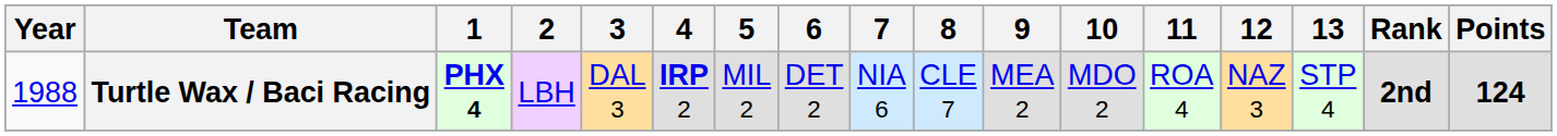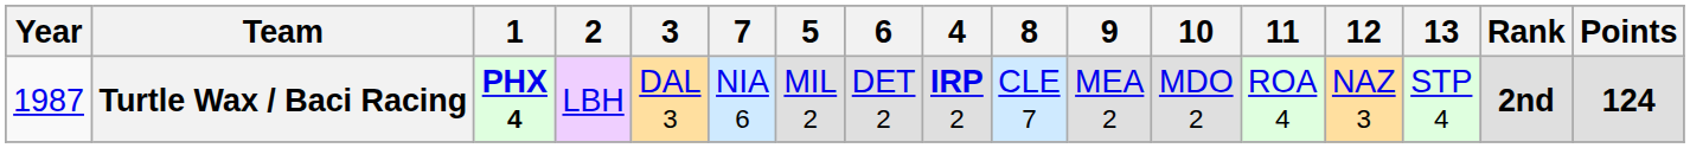 <table class="wikitable" style="text-align:center; font-size:95%">
 <tr>
 <th>Year</th>
 <th>Team</th>
 <th>1</th>
 <th>2</th>
 <th>3</th>
-<th>4</th>
+<th>7</th>
 <th>5</th>
 <th>6</th>
-<th>7</th>
+<th>4</th>
 <th>8</th>
 <th>9</th>
 <th>10</th>
 <th>11</th>
 <th>12</th>
 <th>13</th>
 <th>Rank</th>
 <th>Points</th>
 </tr>
 <tr>
-<td><a href='#'>1988</a></td>
+<td><a href='#'>1987</a></td>
 <th>Turtle Wax / Baci Racing</th>
 <td style="background:#DFFFDF;"><strong><a href='#'>PHX</a><br><small>4</small></strong></td>
 <td style="background:#EFCFFF;"><a href='#'>LBH</a><br></td>
 <td style="background:#FFDF9F;"><a href='#'>DAL</a><br><small>3</small></td>
-<td style="background:#DFDFDF;"><strong><a href='#'>IRP</a></strong><br><small>2</small></td>
+<td style="background:#CFEAFF;"><a href='#'>NIA</a><br><small>6</small></td>
 <td style="background:#DFDFDF;"><a href='#'>MIL</a><br><small>2</small></td>
 <td style="background:#DFDFDF;"><a href='#'>DET</a><br><small>2</small></td>
-<td style="background:#CFEAFF;"><a href='#'>NIA</a><br><small>6</small></td>
+<td style="background:#DFDFDF;"><strong><a href='#'>IRP</a></strong><br><small>2</small></td>
 <td style="background:#CFEAFF;"><a href='#'>CLE</a><br><small>7</small></td>
 <td style="background:#DFDFDF;"><a href='#'>MEA</a><br><small>2</small></td>
 <td style="background:#DFDFDF;"><a href='#'>MDO</a><br><small>2</small></td>
 <td style="background:#DFFFDF;"><a href='#'>ROA</a><br><small>4</small></td>
 <td style="background:#FFDF9F;"><a href='#'>NAZ</a><br><small>3</small></td>
 <td style="background:#DFFFDF;"><a href='#'>STP</a><br><small>4</small></td>
 <td style="background:#DFDFDF;"><strong>2nd</strong></td>
 <td style="background:#DFDFDF;"><strong>124</strong></td>
 </tr>
 </table>
